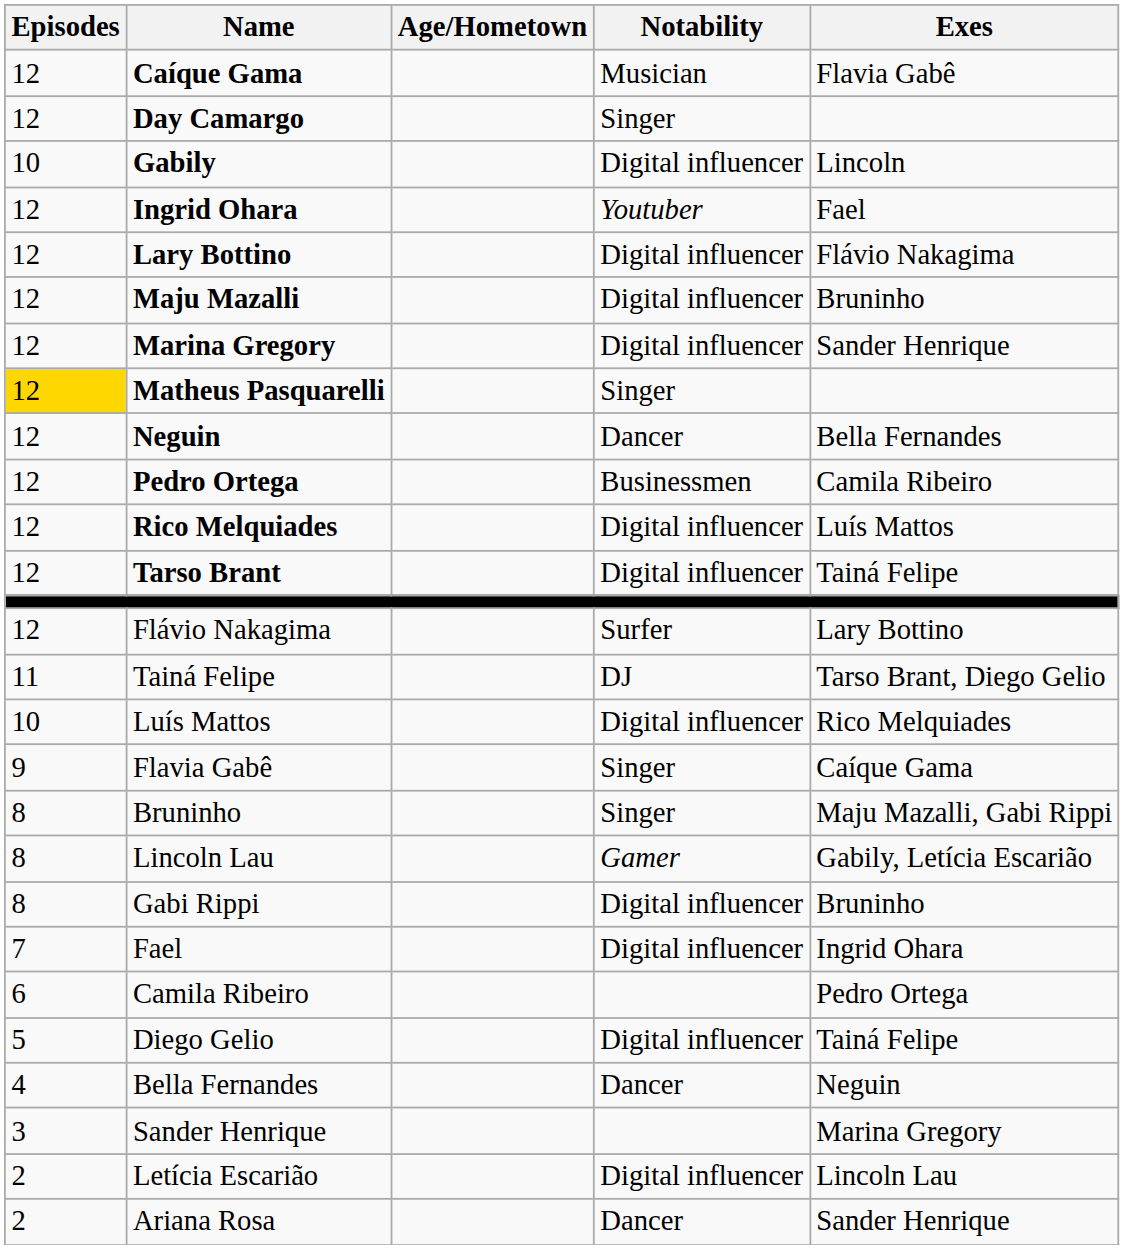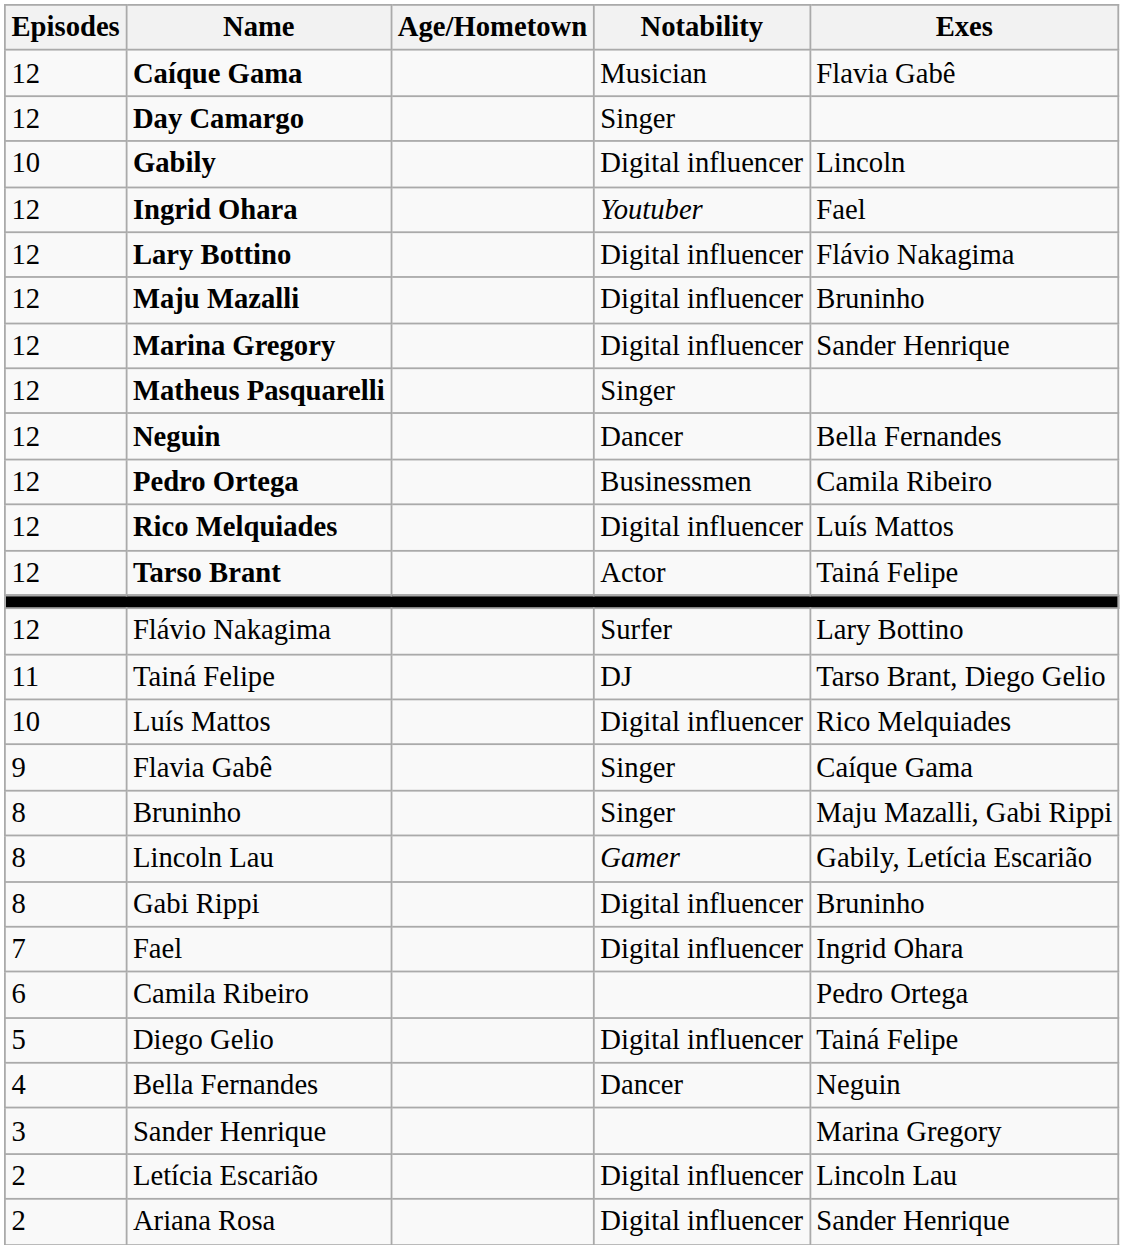 <table class="wikitable sortable">
 <tr>
 <th>Episodes</th>
 <th>Name</th>
 <th>Age/Hometown</th>
 <th>Notability</th>
 <th>Exes</th>
 </tr>
 <tr>
 <td>12</td>
 <td><strong>Caíque Gama</strong></td>
 <td></td>
 <td>Musician</td>
 <td>Flavia Gabê</td>
 </tr>
 <tr>
 <td>12</td>
 <td><strong>Day Camargo</strong></td>
 <td></td>
 <td>Singer</td>
 <td></td>
 </tr>
 <tr>
 <td>10</td>
 <td><strong>Gabily</strong></td>
 <td></td>
 <td>Digital influencer</td>
 <td>Lincoln</td>
 </tr>
 <tr>
 <td>12</td>
 <td><strong>Ingrid Ohara</strong></td>
 <td></td>
 <td><em>Youtuber</em></td>
 <td>Fael</td>
 </tr>
 <tr>
 <td>12</td>
 <td><strong>Lary Bottino</strong></td>
 <td></td>
 <td>Digital influencer</td>
 <td>Flávio Nakagima</td>
 </tr>
 <tr>
 <td>12</td>
 <td><strong>Maju Mazalli</strong></td>
 <td></td>
 <td>Digital influencer</td>
 <td>Bruninho</td>
 </tr>
 <tr>
 <td>12</td>
 <td><strong>Marina Gregory</strong></td>
 <td></td>
 <td>Digital influencer</td>
 <td>Sander Henrique</td>
 </tr>
 <tr>
-<td style="background: gold;">12</td>
+<td>12</td>
 <td><strong>Matheus Pasquarelli</strong></td>
 <td></td>
 <td>Singer</td>
 <td></td>
 </tr>
 <tr>
 <td>12</td>
 <td><strong>Neguin</strong></td>
 <td></td>
 <td>Dancer</td>
 <td>Bella Fernandes</td>
 </tr>
 <tr>
 <td>12</td>
 <td><strong>Pedro Ortega</strong></td>
 <td></td>
 <td>Businessmen</td>
 <td>Camila Ribeiro</td>
 </tr>
 <tr>
 <td>12</td>
 <td><strong>Rico Melquiades</strong></td>
 <td></td>
 <td>Digital influencer</td>
 <td>Luís Mattos</td>
 </tr>
 <tr>
 <td>12</td>
 <td><strong>Tarso Brant</strong></td>
 <td></td>
-<td>Digital influencer</td>
+<td>Actor</td>
 <td>Tainá Felipe</td>
 </tr>
 <tr>
 <th colspan="7" style="background:#000;"></th>
 </tr>
 <tr>
 <td>12</td>
 <td>Flávio Nakagima</td>
 <td></td>
 <td>Surfer</td>
 <td>Lary Bottino</td>
 </tr>
 <tr>
 <td>11</td>
 <td>Tainá Felipe</td>
 <td></td>
 <td>DJ</td>
 <td>Tarso Brant, Diego Gelio</td>
 </tr>
 <tr>
 <td>10</td>
 <td>Luís Mattos</td>
 <td></td>
 <td>Digital influencer</td>
 <td>Rico Melquiades</td>
 </tr>
 <tr>
 <td>9</td>
 <td>Flavia Gabê</td>
 <td></td>
 <td>Singer</td>
 <td>Caíque Gama</td>
 </tr>
 <tr>
 <td>8</td>
 <td>Bruninho</td>
 <td></td>
 <td>Singer</td>
 <td>Maju Mazalli, Gabi Rippi</td>
 </tr>
 <tr>
 <td>8</td>
 <td>Lincoln Lau</td>
 <td></td>
 <td><em>Gamer</em></td>
 <td>Gabily, Letícia Escarião</td>
 </tr>
 <tr>
 <td>8</td>
 <td>Gabi Rippi</td>
 <td></td>
 <td>Digital influencer</td>
 <td>Bruninho</td>
 </tr>
 <tr>
 <td>7</td>
 <td>Fael</td>
 <td></td>
 <td>Digital influencer</td>
 <td>Ingrid Ohara</td>
 </tr>
 <tr>
 <td>6</td>
 <td>Camila Ribeiro</td>
 <td></td>
 <td></td>
 <td>Pedro Ortega</td>
 </tr>
 <tr>
 <td>5</td>
 <td>Diego Gelio</td>
 <td></td>
 <td>Digital influencer</td>
 <td>Tainá Felipe</td>
 </tr>
 <tr>
 <td>4</td>
 <td>Bella Fernandes</td>
 <td></td>
 <td>Dancer</td>
 <td>Neguin</td>
 </tr>
 <tr>
 <td>3</td>
 <td>Sander Henrique</td>
 <td></td>
 <td></td>
 <td>Marina Gregory</td>
 </tr>
 <tr>
 <td>2</td>
 <td>Letícia Escarião</td>
 <td></td>
 <td>Digital influencer</td>
 <td>Lincoln Lau</td>
 </tr>
 <tr>
 <td>2</td>
 <td>Ariana Rosa</td>
 <td></td>
-<td>Dancer</td>
+<td>Digital influencer</td>
 <td>Sander Henrique</td>
 </tr>
 <tr>
 </tr>
 </table>
